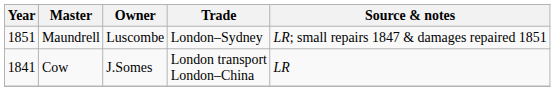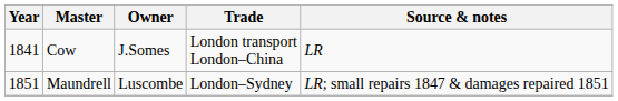 <table class=" wikitable">
 <tr>
 <th>Year</th>
 <th>Master</th>
 <th>Owner</th>
 <th>Trade</th>
 <th>Source & notes</th>
 </tr>
 <tr>
+<td>1841</td>
+<td>Cow</td>
+<td>J.Somes</td>
+<td>London transport<br>London–China</td>
+<td><em>LR</em></td>
+</tr>
+<tr>
 <td>1851</td>
 <td>Maundrell</td>
 <td>Luscombe</td>
 <td>London–Sydney</td>
 <td><em>LR</em>; small repairs 1847 & damages repaired 1851</td>
 </tr>
 <tr>
-<td>1841</td>
-<td>Cow</td>
-<td>J.Somes</td>
-<td>London transport<br>London–China</td>
-<td><em>LR</em></td>
-</tr>
-<tr>
 </tr>
 </table>
